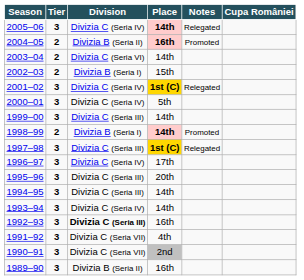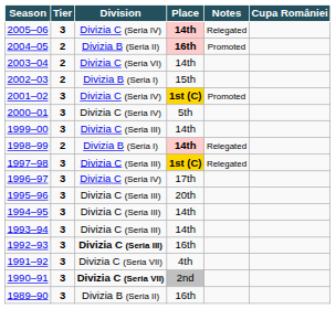 <table class="wikitable" style="text-align:center; font-size:90%">
 <tr>
 <th style="background:#24505d;color:#FFFFFF;border:1px solid #FFFFFF;">Season</th>
 <th style="background:#24505d;color:#FFFFFF;border:1px solid #FFFFFF;">Tier</th>
 <th style="background:#24505d;color:#FFFFFF;border:1px solid #FFFFFF;">Division</th>
 <th style="background:#24505d;color:#FFFFFF;border:1px solid #FFFFFF;">Place</th>
 <th style="background:#24505d;color:#FFFFFF;border:1px solid #FFFFFF;">Notes</th>
 <th style="background:#24505d;color:#FFFFFF;border:1px solid #FFFFFF;">Cupa României</th>
 </tr>
 <tr>
 <td><a href='#'>2005–06</a></td>
 <td><strong>3</strong></td>
 <td><a href='#'>Divizia C</a> <small>(Seria IV)</small></td>
 <td align=center bgcolor=#FFCCCC><strong>14th</strong></td>
 <td><small>Relegated</small></td>
 <td></td>
 </tr>
 <tr>
 <td><a href='#'>2004–05</a></td>
 <td><strong>2</strong></td>
 <td><a href='#'>Divizia B</a> <small>(Seria II)</small></td>
 <td align=center bgcolor=#FFCCCC><strong>16th</strong></td>
 <td><small>Promoted</small></td>
 <td></td>
 </tr>
 <tr>
 <td><a href='#'>2003–04</a></td>
 <td><strong>2</strong></td>
 <td><a href='#'>Divizia C</a> <small>(Seria VI)</small></td>
 <td>14th</td>
 <td></td>
 <td></td>
 </tr>
 <tr>
 <td><a href='#'>2002–03</a></td>
 <td><strong>2</strong></td>
 <td><a href='#'>Divizia B</a> <small>(Seria I)</small></td>
 <td>15th</td>
 <td></td>
 <td></td>
 </tr>
 <tr>
 <td><a href='#'>2001–02</a></td>
 <td><strong>3</strong></td>
 <td><a href='#'>Divizia C</a> <small>(Seria IV)</small></td>
 <td align=center bgcolor=gold><strong>1st (C)</strong></td>
-<td><small>Relegated</small></td>
+<td><small>Promoted</small></td>
 <td></td>
 </tr>
 <tr>
 <td><a href='#'>2000–01</a></td>
 <td><strong>3</strong></td>
 <td>Divizia C <small>(Seria IV)</small></td>
 <td>5th</td>
 <td></td>
 <td></td>
 </tr>
 <tr>
 <td><a href='#'>1999–00</a></td>
 <td><strong>3</strong></td>
 <td><a href='#'>Divizia C</a> <small>(Seria III)</small></td>
 <td>14th</td>
 <td></td>
 <td></td>
 </tr>
 <tr>
 <td><a href='#'>1998–99</a></td>
 <td><strong>2</strong></td>
 <td><a href='#'>Divizia B</a> <small>(Seria I)</small></td>
 <td align=center bgcolor=#FFCCCC><strong>14th</strong></td>
-<td><small>Promoted</small></td>
+<td><small>Relegated</small></td>
 <td></td>
 </tr>
 <tr>
 <td><a href='#'>1997–98</a></td>
 <td><strong>3</strong></td>
 <td><a href='#'>Divizia C</a> <small>(Seria III)</small></td>
 <td align=center bgcolor=gold><strong>1st (C)</strong></td>
 <td><small>Relegated</small></td>
 <td></td>
 </tr>
 <tr>
 <td><a href='#'>1996–97</a></td>
 <td><strong>3</strong></td>
 <td><a href='#'>Divizia C</a> <small>(Seria IV)</small></td>
 <td>17th</td>
 <td></td>
 <td></td>
 </tr>
 <tr>
 <td><a href='#'>1995–96</a></td>
 <td><strong>3</strong></td>
 <td>Divizia C <small>(Seria III)</small></td>
 <td>20th</td>
 <td></td>
 <td></td>
 </tr>
 <tr>
 <td><a href='#'>1994–95</a></td>
 <td><strong>3</strong></td>
 <td>Divizia C <small>(Seria III)</small></td>
 <td>14th</td>
 <td></td>
 <td></td>
 </tr>
 <tr>
 <td><a href='#'>1993–94</a></td>
 <td><strong>3</strong></td>
-<td>Divizia C <small>(Seria IV)</small></td>
+<td>Divizia C <small>(Seria III)</small></td>
 <td>14th</td>
 <td></td>
 <td></td>
 </tr>
 <tr>
 <td><a href='#'>1992–93</a></td>
 <td><strong>3</strong></td>
 <td><strong>Divizia C <small>(Seria III)</small></strong></td>
 <td>16th</td>
 <td></td>
 <td></td>
 </tr>
 <tr>
 <td><a href='#'>1991–92</a></td>
 <td><strong>3</strong></td>
 <td>Divizia C <small>(Seria VII)</small></td>
 <td>4th</td>
 <td></td>
 <td></td>
 </tr>
 <tr>
 <td><a href='#'>1990–91</a></td>
 <td><strong>3</strong></td>
-<td>Divizia C <small>(Seria VII)</small></td>
+<td><strong>Divizia C <small>(Seria VII)</small></strong></td>
 <td align=center bgcolor=silver>2nd</td>
 <td></td>
 <td></td>
 </tr>
 <tr>
 <td><a href='#'>1989–90</a></td>
 <td><strong>3</strong></td>
 <td>Divizia B <small>(Seria II)</small></td>
 <td>16th</td>
 <td></td>
 <td></td>
 </tr>
 </table>
